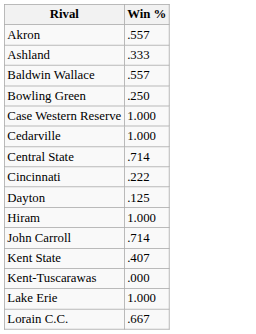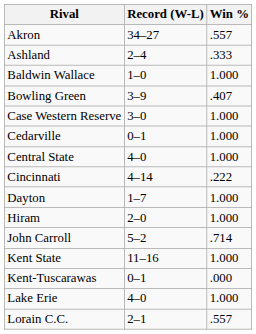 <table class="wikitable">
 <tr>
 <th>Rival</th>
+<th>Record (W-L)</th>
 <th>Win %</th>
 </tr>
 <tr>
 <td>Akron</td>
+<td>34–27</td>
 <td>.557</td>
 </tr>
 <tr>
 <td>Ashland</td>
+<td>2–4</td>
 <td>.333</td>
 </tr>
 <tr>
 <td>Baldwin Wallace</td>
-<td>.557</td>
+<td>1–0</td>
+<td>1.000</td>
 </tr>
 <tr>
 <td>Bowling Green</td>
-<td>.250</td>
+<td>3–9</td>
+<td>.407</td>
 </tr>
 <tr>
 <td>Case Western Reserve</td>
+<td>3–0</td>
 <td>1.000</td>
 </tr>
 <tr>
 <td>Cedarville</td>
+<td>0–1</td>
 <td>1.000</td>
 </tr>
 <tr>
 <td>Central State</td>
-<td>.714</td>
+<td>4–0</td>
+<td>1.000</td>
 </tr>
 <tr>
 <td>Cincinnati</td>
+<td>4–14</td>
 <td>.222</td>
 </tr>
 <tr>
 <td>Dayton</td>
-<td>.125</td>
+<td>1–7</td>
+<td>1.000</td>
 </tr>
 <tr>
 <td>Hiram</td>
+<td>2–0</td>
 <td>1.000</td>
 </tr>
 <tr>
 <td>John Carroll</td>
+<td>5–2</td>
 <td>.714</td>
 </tr>
 <tr>
 <td>Kent State</td>
-<td>.407</td>
+<td>11–16</td>
+<td>1.000</td>
 </tr>
 <tr>
 <td>Kent-Tuscarawas</td>
+<td>0–1</td>
 <td>.000</td>
 </tr>
 <tr>
 <td>Lake Erie</td>
+<td>4–0</td>
 <td>1.000</td>
 </tr>
 <tr>
 <td>Lorain C.C.</td>
-<td>.667</td>
+<td>2–1</td>
+<td>.557</td>
 </tr>
 </table>
